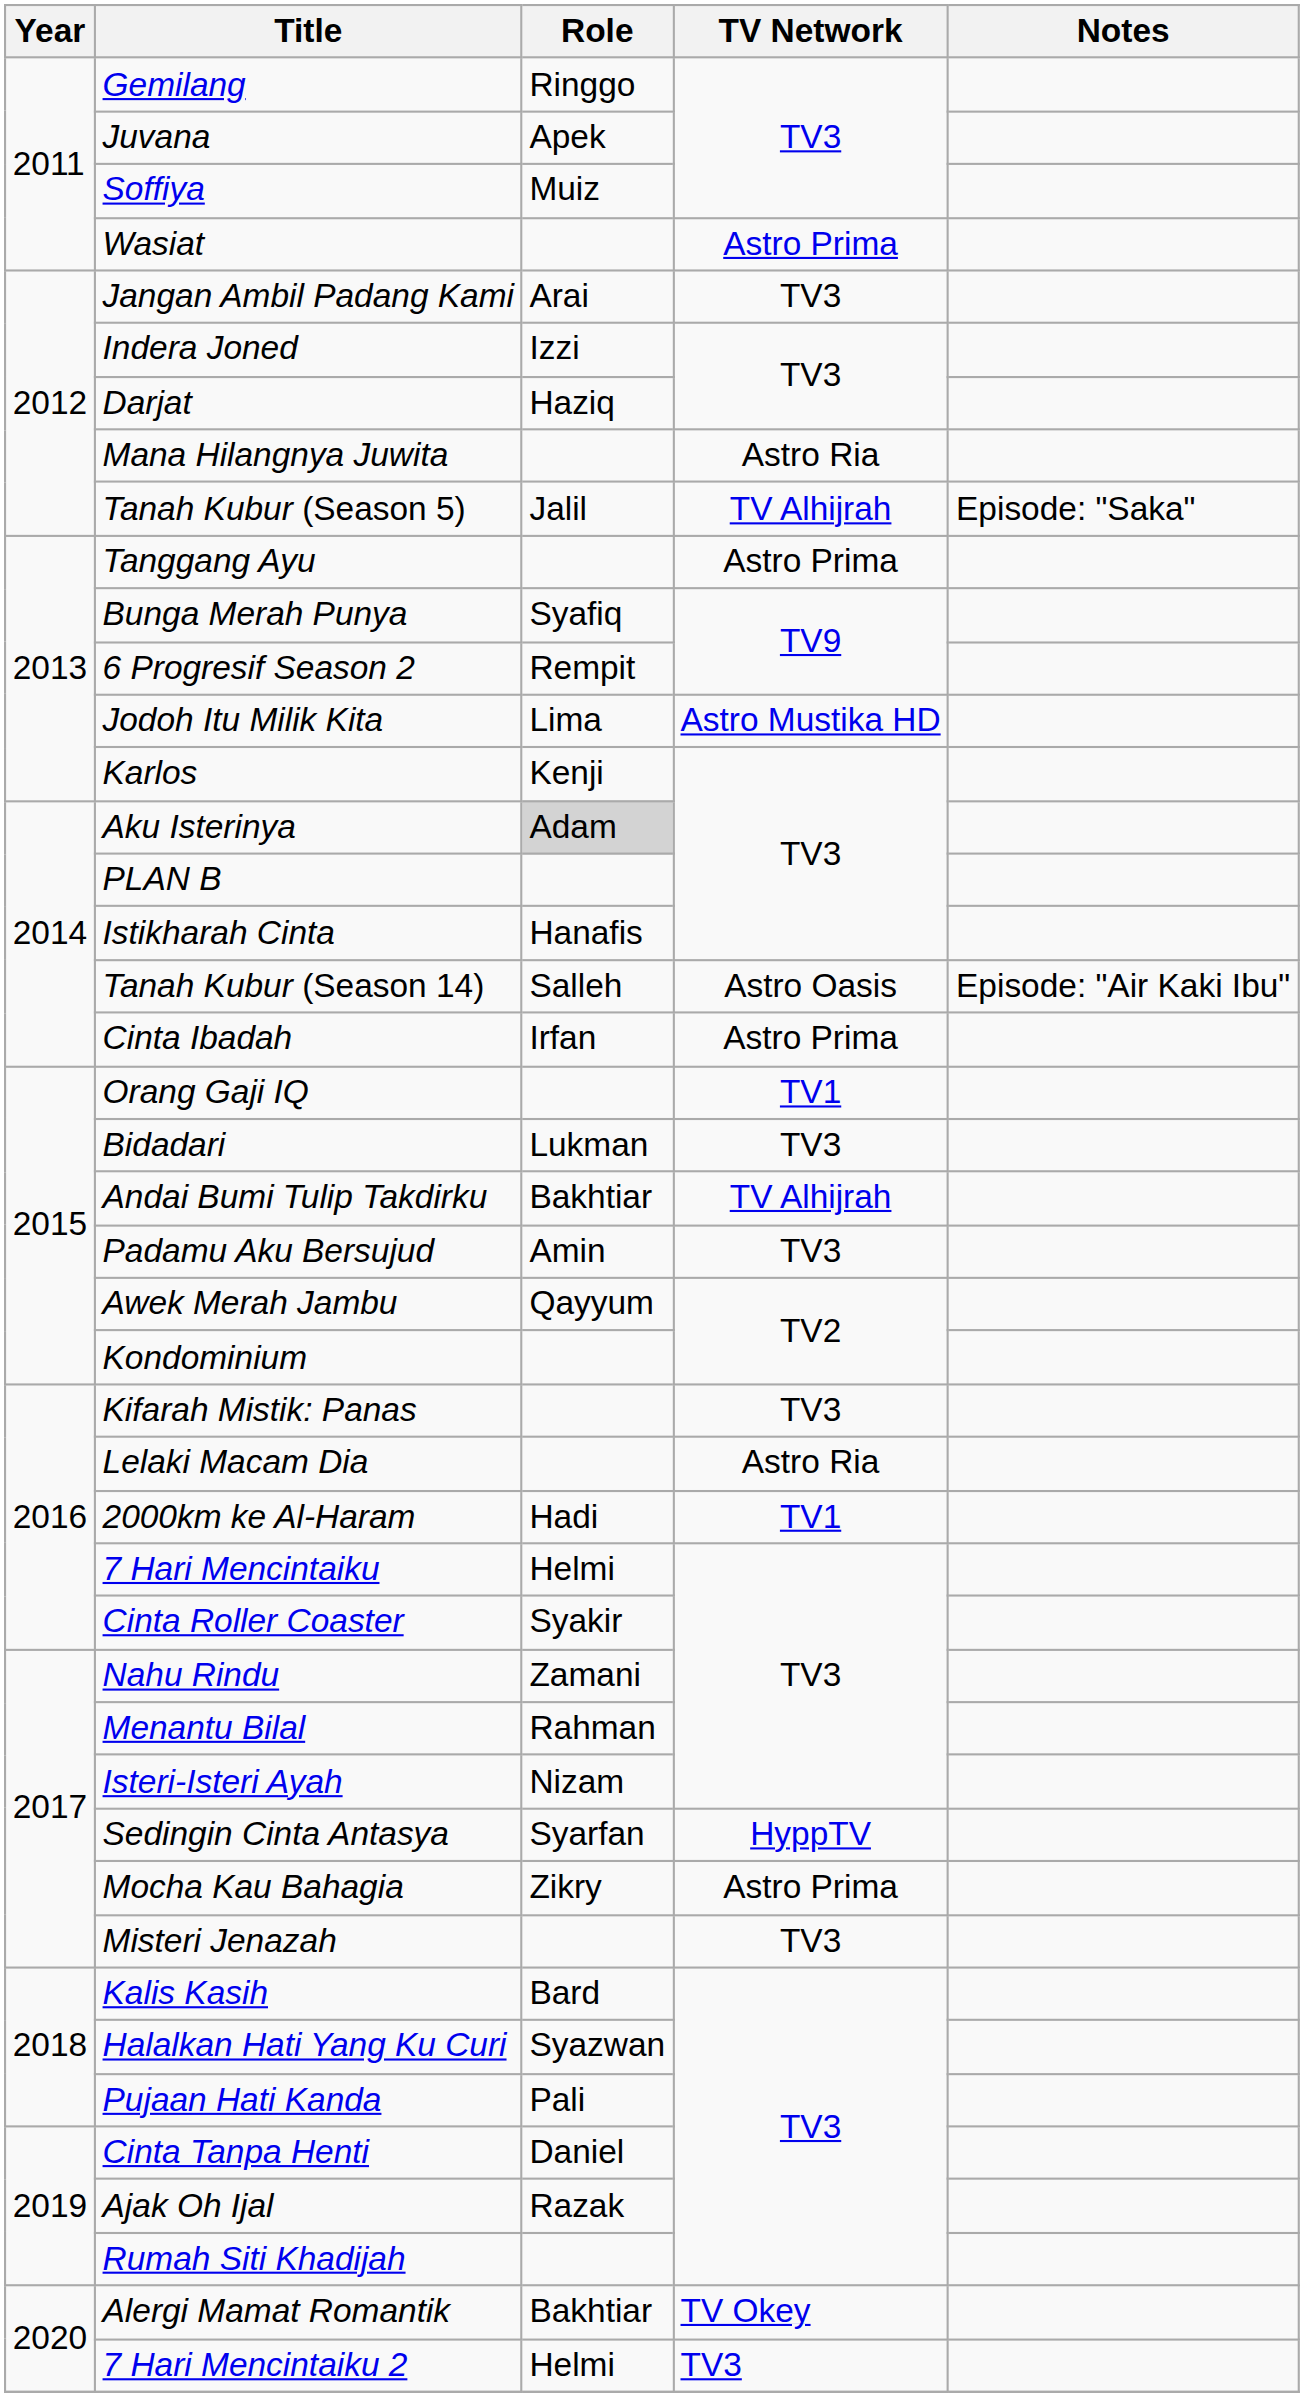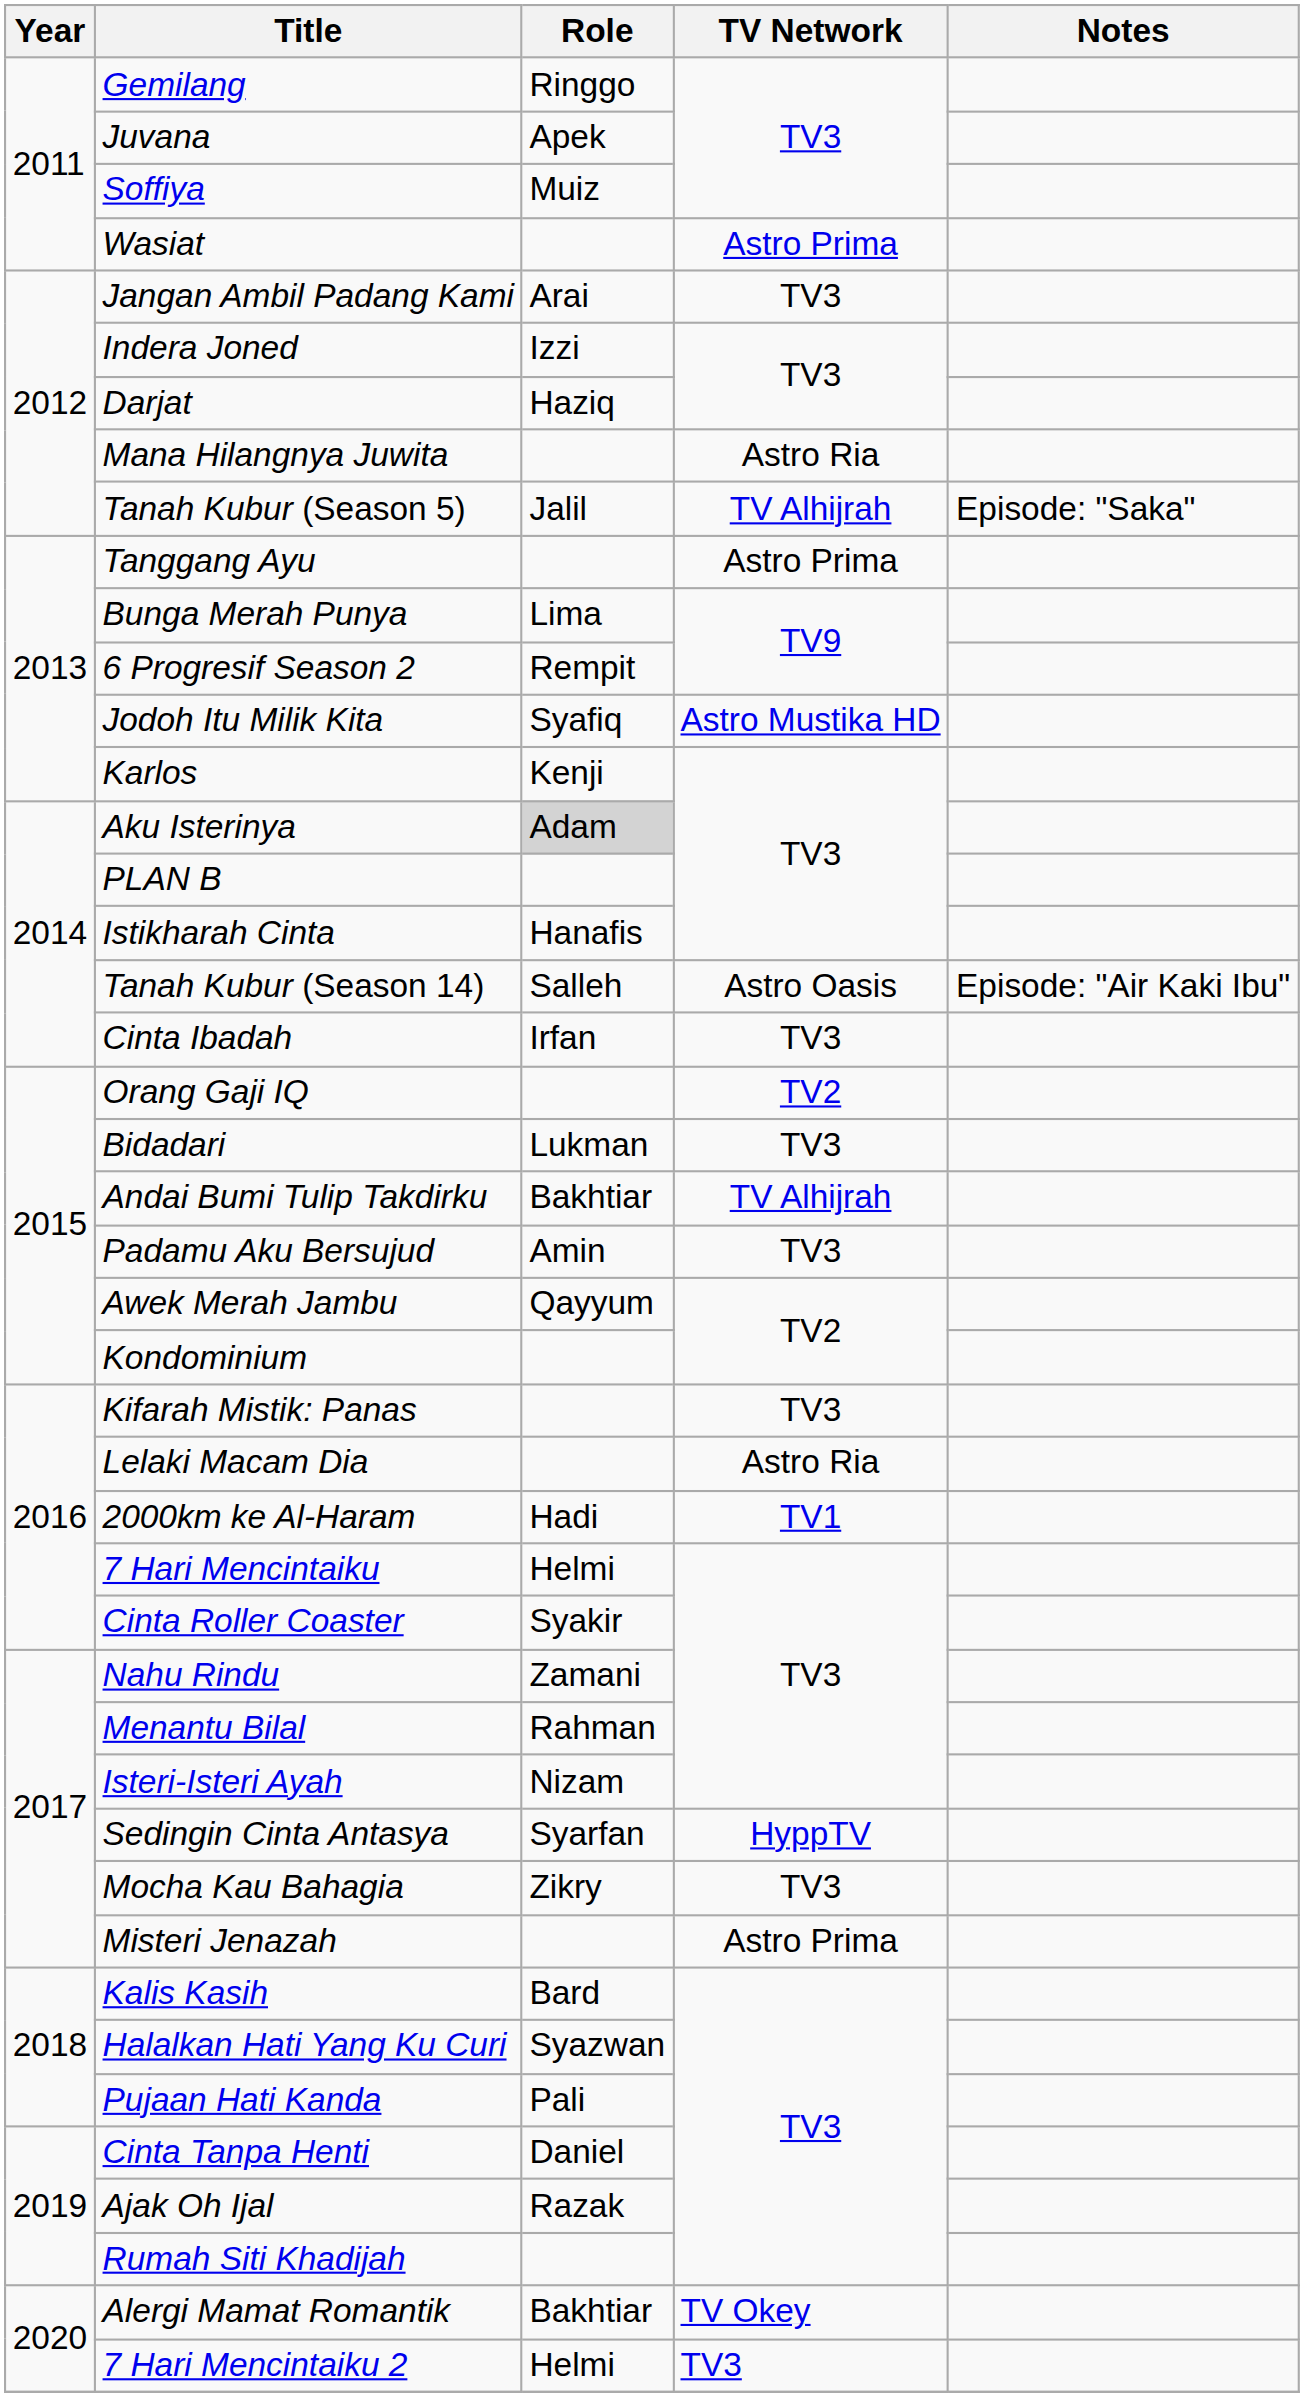 <table class="wikitable">
 <tr>
 <th>Year</th>
 <th>Title</th>
 <th>Role</th>
 <th>TV Network</th>
 <th>Notes</th>
 </tr>
 <tr>
 <td rowspan="4">2011</td>
 <td><em><a href='#'>Gemilang</a></em></td>
 <td>Ringgo</td>
 <td rowspan="3" style="text-align:center;"><a href='#'>TV3</a></td>
 <td></td>
 </tr>
 <tr>
 <td><em>Juvana</em></td>
 <td>Apek</td>
 <td></td>
 </tr>
 <tr>
 <td><em><a href='#'>Soffiya</a></em></td>
 <td>Muiz</td>
 <td></td>
 </tr>
 <tr>
 <td><em>Wasiat</em></td>
 <td></td>
 <td style="text-align:center;"><a href='#'>Astro Prima</a></td>
 <td></td>
 </tr>
 <tr>
 <td rowspan="5">2012</td>
 <td><em>Jangan Ambil Padang Kami</em></td>
 <td>Arai</td>
 <td style="text-align:center;">TV3</td>
 <td></td>
 </tr>
 <tr>
 <td><em>Indera Joned</em></td>
 <td>Izzi</td>
 <td rowspan="2" style="text-align:center;">TV3</td>
 <td></td>
 </tr>
 <tr>
 <td><em>Darjat</em></td>
 <td>Haziq</td>
 <td></td>
 </tr>
 <tr>
 <td><em>Mana Hilangnya Juwita</em></td>
 <td></td>
 <td style="text-align:center;">Astro Ria</td>
 <td></td>
 </tr>
 <tr>
 <td><em>Tanah Kubur</em> (Season 5)</td>
 <td>Jalil</td>
 <td style="text-align:center;"><a href='#'>TV Alhijrah</a></td>
 <td>Episode: "Saka"</td>
 </tr>
 <tr>
 <td rowspan="5" style="text-align:center;">2013</td>
 <td><em>Tanggang Ayu</em></td>
 <td></td>
 <td style="text-align:center;">Astro Prima</td>
 <td></td>
 </tr>
 <tr>
 <td><em>Bunga Merah Punya</em></td>
-<td>Syafiq</td>
+<td>Lima</td>
 <td rowspan="2" style="text-align:center;"><a href='#'>TV9</a></td>
 <td></td>
 </tr>
 <tr>
 <td><em>6 Progresif Season 2</em></td>
 <td>Rempit</td>
 <td></td>
 </tr>
 <tr>
 <td><em>Jodoh Itu Milik Kita</em></td>
-<td>Lima</td>
+<td>Syafiq</td>
 <td style="text-align:center;"><a href='#'>Astro Mustika HD</a></td>
 <td></td>
 </tr>
 <tr>
 <td><em>Karlos</em></td>
 <td>Kenji</td>
 <td rowspan="4" style="text-align:center;">TV3</td>
 <td></td>
 </tr>
 <tr>
 <td rowspan="5">2014</td>
 <td><em>Aku Isterinya</em></td>
 <td style="background: lightgrey;">Adam</td>
 <td></td>
 </tr>
 <tr>
 <td><em>PLAN B</em></td>
 <td></td>
 <td></td>
 </tr>
 <tr>
 <td><em>Istikharah Cinta</em></td>
 <td>Hanafis</td>
 <td></td>
 </tr>
 <tr>
 <td><em>Tanah Kubur</em> (Season 14)</td>
 <td>Salleh</td>
 <td style="text-align:center;">Astro Oasis</td>
 <td>Episode: "Air Kaki Ibu"</td>
 </tr>
 <tr>
 <td><em>Cinta Ibadah</em></td>
 <td>Irfan</td>
-<td style="text-align:center;">Astro Prima</td>
+<td style="text-align:center;">TV3</td>
 <td></td>
 </tr>
 <tr>
 <td rowspan="6">2015</td>
 <td><em>Orang Gaji IQ</em></td>
 <td></td>
-<td style="text-align:center;"><a href='#'>TV1</a></td>
+<td style="text-align:center;"><a href='#'>TV2</a></td>
 <td></td>
 </tr>
 <tr>
 <td><em>Bidadari</em></td>
 <td>Lukman</td>
 <td style="text-align:center;">TV3</td>
 <td></td>
 </tr>
 <tr>
 <td><em>Andai Bumi Tulip Takdirku</em></td>
 <td>Bakhtiar</td>
 <td style="text-align:center;"><a href='#'>TV Alhijrah</a></td>
 <td></td>
 </tr>
 <tr>
 <td><em>Padamu Aku Bersujud</em></td>
 <td>Amin</td>
 <td style="text-align:center;">TV3</td>
 <td></td>
 </tr>
 <tr>
 <td><em>Awek Merah Jambu</em></td>
 <td>Qayyum</td>
 <td rowspan="2" style="text-align:center;">TV2</td>
 <td></td>
 </tr>
 <tr>
 <td><em>Kondominium</em></td>
 <td></td>
 <td></td>
 </tr>
 <tr>
 <td rowspan="5" style="text-align:center;">2016</td>
 <td><em>Kifarah Mistik: Panas</em></td>
 <td></td>
 <td style="text-align:center;">TV3</td>
 <td></td>
 </tr>
 <tr>
 <td><em>Lelaki Macam Dia</em></td>
 <td></td>
 <td style="text-align:center;">Astro Ria</td>
 <td></td>
 </tr>
 <tr>
 <td><em>2000km ke Al-Haram</em></td>
 <td>Hadi</td>
 <td style="text-align:center;"><a href='#'>TV1</a></td>
 <td></td>
 </tr>
 <tr>
 <td><em><a href='#'>7 Hari Mencintaiku</a></em></td>
 <td>Helmi</td>
 <td rowspan="5" style="text-align:center;">TV3</td>
 <td></td>
 </tr>
 <tr>
 <td><em><a href='#'>Cinta Roller Coaster</a></em></td>
 <td>Syakir</td>
 <td></td>
 </tr>
 <tr>
 <td rowspan="6">2017</td>
 <td><em><a href='#'>Nahu Rindu</a></em></td>
 <td>Zamani</td>
 <td></td>
 </tr>
 <tr>
 <td><em><a href='#'>Menantu Bilal</a></em></td>
 <td>Rahman</td>
 <td></td>
 </tr>
 <tr>
 <td><em><a href='#'>Isteri-Isteri Ayah</a></em></td>
 <td>Nizam</td>
 <td></td>
 </tr>
 <tr>
 <td><em>Sedingin Cinta Antasya</em></td>
 <td>Syarfan</td>
 <td style="text-align:center;"><a href='#'>HyppTV</a></td>
 <td></td>
 </tr>
 <tr>
 <td><em>Mocha Kau Bahagia</em></td>
 <td>Zikry</td>
-<td style="text-align:center;">Astro Prima</td>
+<td style="text-align:center;">TV3</td>
 <td></td>
 </tr>
 <tr>
 <td><em>Misteri Jenazah</em></td>
 <td></td>
-<td style="text-align:center;">TV3</td>
+<td style="text-align:center;">Astro Prima</td>
 <td></td>
 </tr>
 <tr>
 <td rowspan="3">2018</td>
 <td><em><a href='#'>Kalis Kasih</a></em></td>
 <td>Bard</td>
 <td rowspan="6" style="text-align:center;"><a href='#'>TV3</a></td>
 <td></td>
 </tr>
 <tr>
 <td><em><a href='#'>Halalkan Hati Yang Ku Curi</a></em></td>
 <td>Syazwan</td>
 <td></td>
 </tr>
 <tr>
 <td><em><a href='#'>Pujaan Hati Kanda</a></em></td>
 <td>Pali</td>
 <td></td>
 </tr>
 <tr>
 <td rowspan="3">2019</td>
 <td><em><a href='#'>Cinta Tanpa Henti</a></em></td>
 <td>Daniel</td>
 <td></td>
 </tr>
 <tr>
 <td><em>Ajak Oh Ijal</em></td>
 <td>Razak</td>
 <td></td>
 </tr>
 <tr>
 <td><em><a href='#'>Rumah Siti Khadijah</a></em></td>
 <td></td>
 </tr>
 <tr>
 <td rowspan="2">2020</td>
 <td><em>Alergi Mamat Romantik</em></td>
 <td>Bakhtiar</td>
 <td><a href='#'>TV Okey</a></td>
 <td></td>
 </tr>
 <tr>
 <td><em><a href='#'>7 Hari Mencintaiku 2</a></em></td>
 <td>Helmi</td>
 <td><a href='#'>TV3</a></td>
 <td></td>
 </tr>
 <tr>
 </tr>
 </table>
